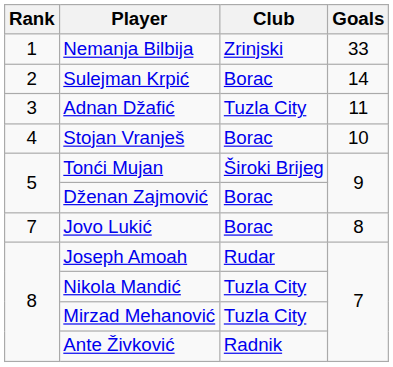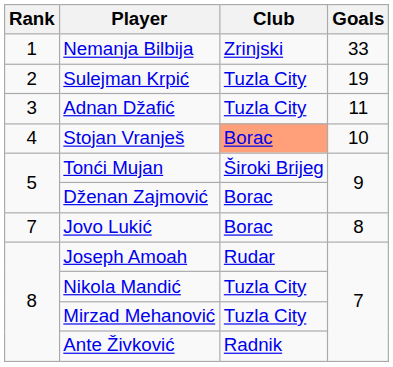 <table class="wikitable" style="text-align:center">
 <tr>
 <th>Rank</th>
 <th>Player</th>
 <th>Club</th>
 <th>Goals</th>
 </tr>
 <tr>
 <td>1</td>
 <td align=left> <a href='#'>Nemanja Bilbija</a></td>
 <td align=left><a href='#'>Zrinjski</a></td>
 <td>33</td>
 </tr>
 <tr>
 <td>2</td>
 <td align=left> <a href='#'>Sulejman Krpić</a></td>
-<td align=left><a href='#'>Borac</a></td>
-<td>14</td>
+<td align=left><a href='#'>Tuzla City</a></td>
+<td>19</td>
 </tr>
 <tr>
 <td>3</td>
 <td align=left> <a href='#'>Adnan Džafić</a></td>
 <td align=left><a href='#'>Tuzla City</a></td>
 <td>11</td>
 </tr>
 <tr>
 <td>4</td>
 <td align=left> <a href='#'>Stojan Vranješ</a></td>
-<td align=left><a href='#'>Borac</a></td>
+<td align=left style="background: lightsalmon;"><a href='#'>Borac</a></td>
 <td>10</td>
 </tr>
 <tr>
 <td rowspan=2>5</td>
 <td align=left> <a href='#'>Tonći Mujan</a></td>
 <td align=left><a href='#'>Široki Brijeg</a></td>
 <td rowspan=2>9</td>
 </tr>
 <tr>
 <td align=left> <a href='#'>Dženan Zajmović</a></td>
 <td align=left><a href='#'>Borac</a></td>
 </tr>
 <tr>
 <td>7</td>
 <td align=left> <a href='#'>Jovo Lukić</a></td>
 <td align=left><a href='#'>Borac</a></td>
 <td>8</td>
 </tr>
 <tr>
 <td rowspan=4>8</td>
 <td align=left> <a href='#'>Joseph Amoah</a></td>
 <td align=left><a href='#'>Rudar</a></td>
 <td rowspan=4>7</td>
 </tr>
 <tr>
 <td align=left> <a href='#'>Nikola Mandić</a></td>
 <td align=left><a href='#'>Tuzla City</a></td>
 </tr>
 <tr>
 <td align=left> <a href='#'>Mirzad Mehanović</a></td>
 <td align=left><a href='#'>Tuzla City</a></td>
 </tr>
 <tr>
 <td align=left> <a href='#'>Ante Živković</a></td>
 <td align=left><a href='#'>Radnik</a></td>
 </tr>
 </table>
